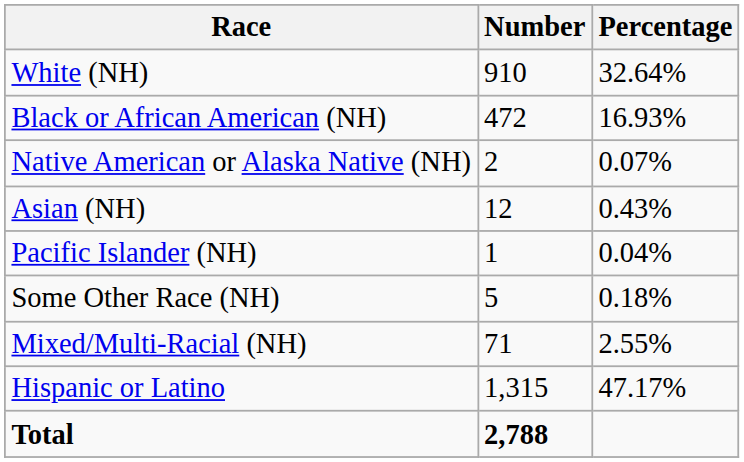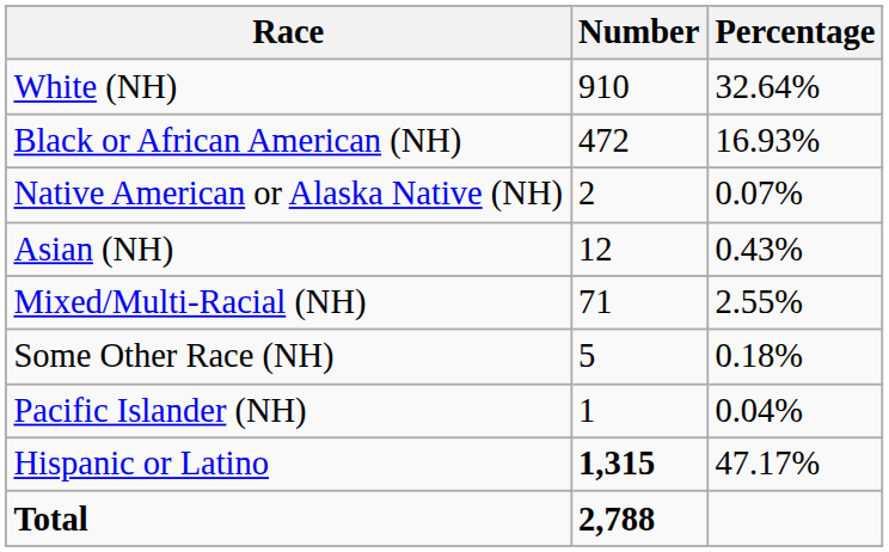 <table class="wikitable">
 <tr>
 <th>Race</th>
 <th>Number</th>
 <th>Percentage</th>
 </tr>
 <tr>
 <td><a href='#'>White</a> (NH)</td>
 <td>910</td>
 <td>32.64%</td>
 </tr>
 <tr>
 <td><a href='#'>Black or African American</a> (NH)</td>
 <td>472</td>
 <td>16.93%</td>
 </tr>
 <tr>
 <td><a href='#'>Native American</a> or <a href='#'>Alaska Native</a> (NH)</td>
 <td>2</td>
 <td>0.07%</td>
 </tr>
 <tr>
 <td><a href='#'>Asian</a> (NH)</td>
 <td>12</td>
 <td>0.43%</td>
 </tr>
 <tr>
-<td><a href='#'>Pacific Islander</a> (NH)</td>
-<td>1</td>
-<td>0.04%</td>
+<td><a href='#'>Mixed/Multi-Racial</a> (NH)</td>
+<td>71</td>
+<td>2.55%</td>
 </tr>
 <tr>
 <td>Some Other Race (NH)</td>
 <td>5</td>
 <td>0.18%</td>
 </tr>
 <tr>
-<td><a href='#'>Mixed/Multi-Racial</a> (NH)</td>
-<td>71</td>
-<td>2.55%</td>
+<td><a href='#'>Pacific Islander</a> (NH)</td>
+<td>1</td>
+<td>0.04%</td>
 </tr>
 <tr>
 <td><a href='#'>Hispanic or Latino</a></td>
-<td>1,315</td>
+<td><strong>1,315</strong></td>
 <td>47.17%</td>
 </tr>
 <tr>
 <td><strong>Total</strong></td>
 <td><strong>2,788</strong></td>
 <td></td>
 </tr>
 </table>
